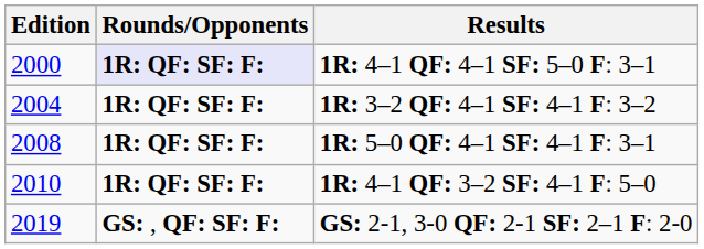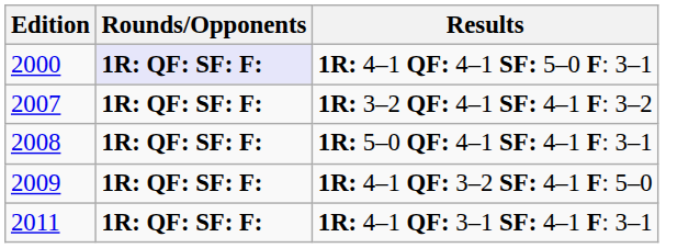 <table class="sortable wikitable">
 <tr>
 <th>Edition</th>
 <th>Rounds/Opponents</th>
 <th>Results</th>
 </tr>
 <tr>
 <td><a href='#'>2000</a></td>
 <td style="background: lavender;"><strong>1R:</strong>  <strong>QF:</strong>  <strong>SF:</strong>  <strong>F:</strong> </td>
 <td><strong>1R:</strong> 4–1 <strong>QF:</strong> 4–1 <strong>SF:</strong> 5–0 <strong>F</strong>: 3–1</td>
 </tr>
 <tr>
-<td><a href='#'>2004</a></td>
+<td><a href='#'>2007</a></td>
 <td><strong>1R:</strong>  <strong>QF:</strong>  <strong>SF:</strong>  <strong>F:</strong> </td>
 <td><strong>1R:</strong> 3–2 <strong>QF:</strong> 4–1 <strong>SF:</strong> 4–1 <strong>F</strong>: 3–2</td>
 </tr>
 <tr>
 <td><a href='#'>2008</a></td>
 <td><strong>1R:</strong>   <strong>QF:</strong>  <strong>SF:</strong>  <strong>F:</strong> </td>
 <td><strong>1R:</strong> 5–0 <strong>QF:</strong> 4–1 <strong>SF:</strong> 4–1 <strong>F</strong>: 3–1</td>
 </tr>
 <tr>
-<td><a href='#'>2010</a></td>
+<td><a href='#'>2009</a></td>
 <td><strong>1R:</strong>   <strong>QF:</strong>  <strong>SF:</strong>  <strong>F:</strong> </td>
 <td><strong>1R:</strong> 4–1 <strong>QF:</strong> 3–2 <strong>SF:</strong> 4–1 <strong>F</strong>: 5–0</td>
 </tr>
 <tr>
-<td><a href='#'>2019</a></td>
-<td><strong>GS:</strong> ,   <strong>QF:</strong>   <strong>SF:</strong>  <strong>F:</strong> </td>
-<td><strong>GS:</strong> 2-1, 3-0 <strong>QF:</strong> 2-1 <strong>SF:</strong> 2–1 <strong>F</strong>: 2-0</td>
+<td><a href='#'>2011</a></td>
+<td><strong>1R:</strong>   <strong>QF:</strong>  <strong>SF:</strong>  <strong>F:</strong> </td>
+<td><strong>1R:</strong> 4–1 <strong>QF:</strong> 3–1 <strong>SF:</strong> 4–1 <strong>F</strong>: 3–1</td>
 </tr>
 </table>
